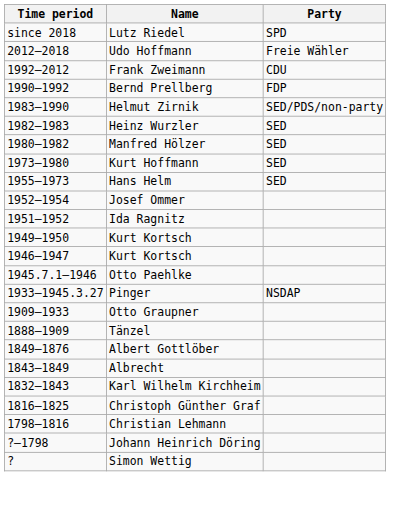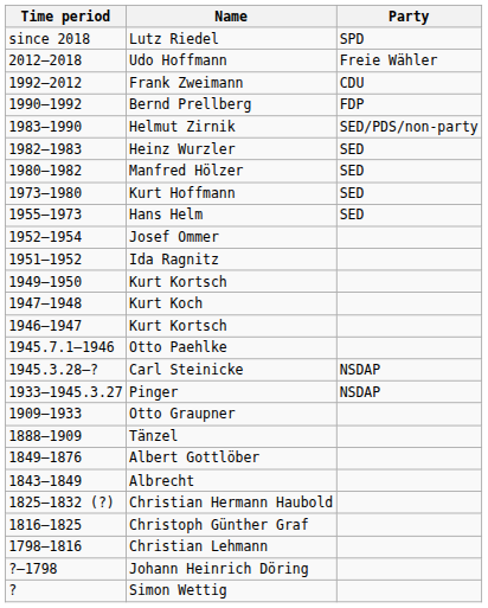 <table class="wikitable">
 <tr>
 <th>Time period</th>
 <th>Name</th>
 <th>Party</th>
 </tr>
 <tr>
 <td>since 2018</td>
 <td>Lutz Riedel</td>
 <td>SPD</td>
 </tr>
 <tr>
 <td>2012–2018</td>
 <td>Udo Hoffmann</td>
 <td>Freie Wähler</td>
 </tr>
 <tr>
 <td>1992–2012</td>
 <td>Frank Zweimann</td>
 <td>CDU</td>
 </tr>
 <tr>
 <td>1990–1992</td>
 <td>Bernd Prellberg</td>
 <td>FDP</td>
 </tr>
 <tr>
 <td>1983–1990</td>
 <td>Helmut Zirnik</td>
 <td>SED/PDS/non-party</td>
 </tr>
 <tr>
 <td>1982–1983</td>
 <td>Heinz Wurzler</td>
 <td>SED</td>
 </tr>
 <tr>
 <td>1980–1982</td>
 <td>Manfred Hölzer</td>
 <td>SED</td>
 </tr>
 <tr>
 <td>1973–1980</td>
 <td>Kurt Hoffmann</td>
 <td>SED</td>
 </tr>
 <tr>
 <td>1955–1973</td>
 <td>Hans Helm</td>
 <td>SED</td>
 </tr>
 <tr>
 <td>1952–1954</td>
 <td>Josef Ommer</td>
 <td></td>
 </tr>
 <tr>
 <td>1951–1952</td>
 <td>Ida Ragnitz</td>
 <td></td>
 </tr>
 <tr>
 <td>1949–1950</td>
 <td>Kurt Kortsch</td>
 <td></td>
 </tr>
 <tr>
+<td>1947–1948</td>
+<td>Kurt Koch</td>
+<td></td>
+</tr>
+<tr>
 <td>1946–1947</td>
 <td>Kurt Kortsch</td>
 <td></td>
 </tr>
 <tr>
 <td>1945.7.1–1946</td>
 <td>Otto Paehlke</td>
 <td></td>
+</tr>
+<tr>
+<td>1945.3.28–?</td>
+<td>Carl Steinicke</td>
+<td>NSDAP</td>
 </tr>
 <tr>
 <td>1933–1945.3.27</td>
 <td>Pinger</td>
 <td>NSDAP</td>
 </tr>
 <tr>
 <td>1909–1933</td>
 <td>Otto Graupner</td>
 <td></td>
 </tr>
 <tr>
 <td>1888–1909</td>
 <td>Tänzel</td>
 <td></td>
 </tr>
 <tr>
 <td>1849–1876</td>
 <td>Albert Gottlöber</td>
 <td></td>
 </tr>
 <tr>
 <td>1843–1849</td>
 <td>Albrecht</td>
 <td></td>
 </tr>
 <tr>
-<td>1832–1843</td>
-<td>Karl Wilhelm Kirchheim</td>
+<td>1825–1832 (?)</td>
+<td>Christian Hermann Haubold</td>
 <td></td>
 </tr>
 <tr>
 <td>1816–1825</td>
 <td>Christoph Günther Graf</td>
 <td></td>
 </tr>
 <tr>
 <td>1798–1816</td>
 <td>Christian Lehmann</td>
 <td></td>
 </tr>
 <tr>
 <td>?–1798</td>
 <td>Johann Heinrich Döring</td>
 <td></td>
 </tr>
 <tr>
 <td>?</td>
 <td>Simon Wettig</td>
 <td></td>
 </tr>
 </table>
